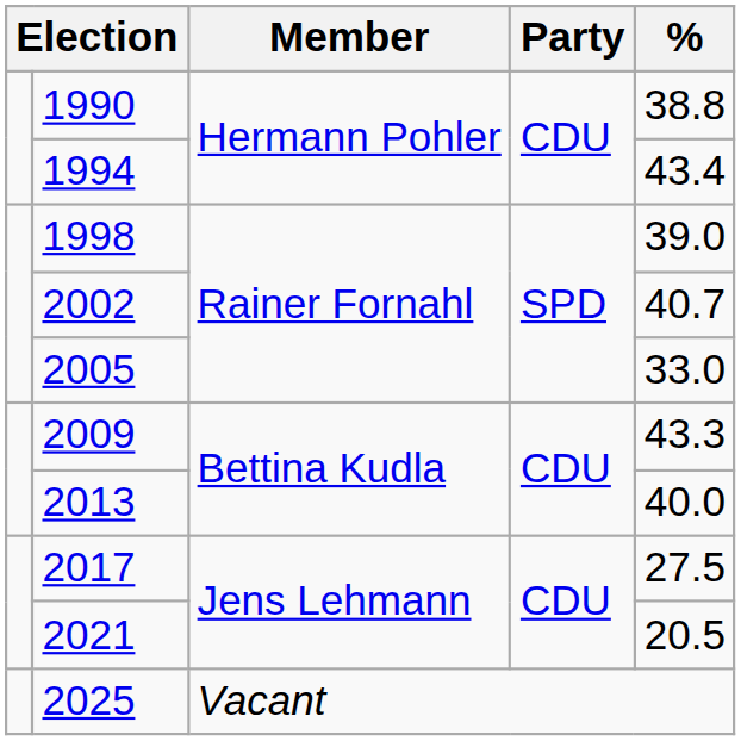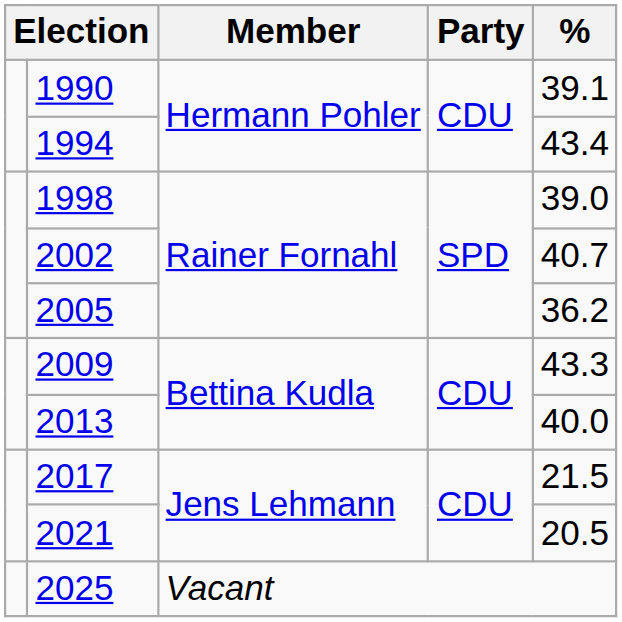 <table class=wikitable>
 <tr>
 <th colspan=2>Election</th>
 <th>Member</th>
 <th>Party</th>
 <th>%</th>
 </tr>
 <tr>
 <td rowspan=2 bgcolor=></td>
 <td><a href='#'>1990</a></td>
 <td rowspan=2><a href='#'>Hermann Pohler</a></td>
 <td rowspan=2><a href='#'>CDU</a></td>
-<td align=right>38.8</td>
+<td align=right>39.1</td>
 </tr>
 <tr>
 <td><a href='#'>1994</a></td>
 <td align=right>43.4</td>
 </tr>
 <tr>
 <td rowspan=3 bgcolor=></td>
 <td><a href='#'>1998</a></td>
 <td rowspan=3><a href='#'>Rainer Fornahl</a></td>
 <td rowspan=3><a href='#'>SPD</a></td>
 <td align=right>39.0</td>
 </tr>
 <tr>
 <td><a href='#'>2002</a></td>
 <td align=right>40.7</td>
 </tr>
 <tr>
 <td><a href='#'>2005</a></td>
-<td align=right>33.0</td>
+<td align=right>36.2</td>
 </tr>
 <tr>
 <td rowspan=2 bgcolor=></td>
 <td><a href='#'>2009</a></td>
 <td rowspan=2><a href='#'>Bettina Kudla</a></td>
 <td rowspan=2><a href='#'>CDU</a></td>
 <td align=right>43.3</td>
 </tr>
 <tr>
 <td><a href='#'>2013</a></td>
 <td align=right>40.0</td>
 </tr>
 <tr>
 <td rowspan=2 bgcolor=></td>
 <td><a href='#'>2017</a></td>
 <td rowspan=2><a href='#'>Jens Lehmann</a></td>
 <td rowspan=2><a href='#'>CDU</a></td>
-<td align=right>27.5</td>
+<td align=right>21.5</td>
 </tr>
 <tr>
 <td><a href='#'>2021</a></td>
 <td align=right>20.5</td>
 </tr>
 <tr>
 <td></td>
 <td><a href='#'>2025</a></td>
 <td colspan=3><em>Vacant</em></td>
 </tr>
 </table>
